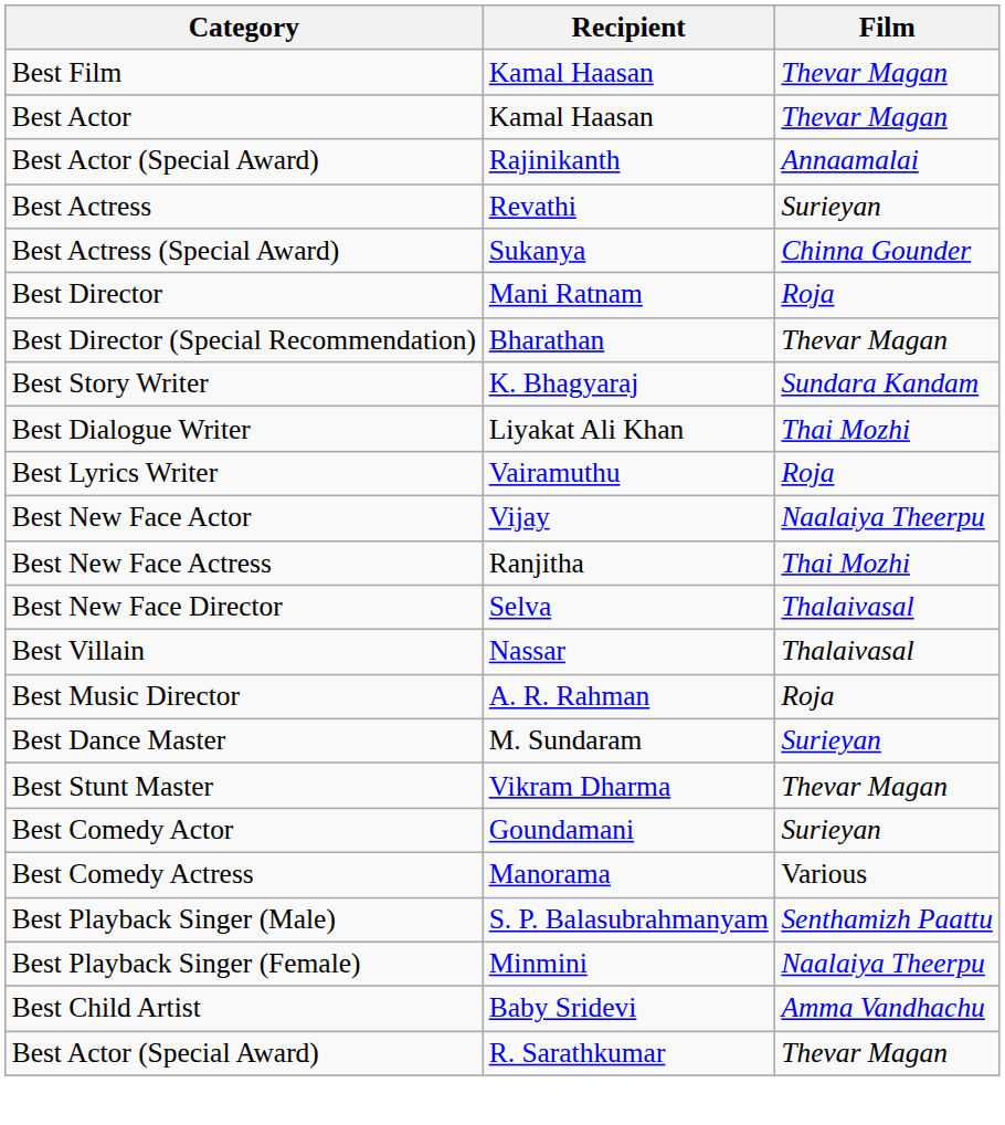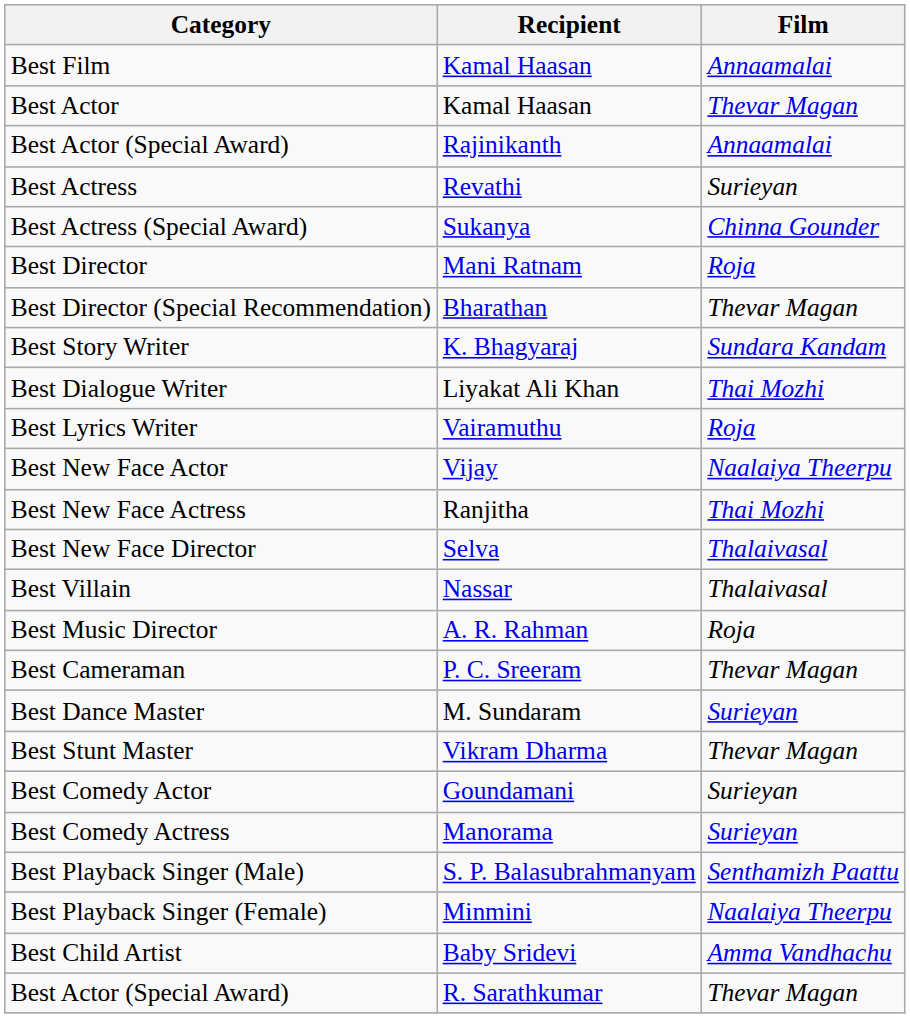 <table class="wikitable">
 <tr>
 <th>Category</th>
 <th>Recipient</th>
 <th>Film</th>
 </tr>
 <tr>
 <td>Best Film</td>
 <td><a href='#'>Kamal Haasan</a></td>
-<td><em><a href='#'>Thevar Magan</a></em></td>
+<td><em><a href='#'>Annaamalai</a></em></td>
 </tr>
 <tr>
 <td>Best Actor</td>
 <td>Kamal Haasan</td>
 <td><em><a href='#'>Thevar Magan</a></em></td>
 </tr>
 <tr>
 <td>Best Actor (Special Award)</td>
 <td><a href='#'>Rajinikanth</a></td>
 <td><em><a href='#'>Annaamalai</a></em></td>
 </tr>
 <tr>
 <td>Best Actress</td>
 <td><a href='#'>Revathi</a></td>
 <td><em>Surieyan</em></td>
 </tr>
 <tr>
 <td>Best Actress (Special Award)</td>
 <td><a href='#'>Sukanya</a></td>
 <td><em><a href='#'>Chinna Gounder</a></em></td>
 </tr>
 <tr>
 <td>Best Director</td>
 <td><a href='#'>Mani Ratnam</a></td>
 <td><em><a href='#'>Roja</a></em></td>
 </tr>
 <tr>
 <td>Best Director (Special Recommendation)</td>
 <td><a href='#'>Bharathan</a></td>
 <td><em>Thevar Magan</em></td>
 </tr>
 <tr>
 <td>Best Story Writer</td>
 <td><a href='#'>K. Bhagyaraj</a></td>
 <td><em><a href='#'>Sundara Kandam</a></em></td>
 </tr>
 <tr>
 <td>Best Dialogue Writer</td>
 <td>Liyakat Ali Khan</td>
 <td><em><a href='#'>Thai Mozhi</a></em></td>
 </tr>
 <tr>
 <td>Best Lyrics Writer</td>
 <td><a href='#'>Vairamuthu</a></td>
 <td><em><a href='#'>Roja</a></em></td>
 </tr>
 <tr>
 <td>Best New Face Actor</td>
 <td><a href='#'>Vijay</a></td>
 <td><em><a href='#'>Naalaiya Theerpu</a></em></td>
 </tr>
 <tr>
 <td>Best New Face Actress</td>
 <td>Ranjitha</td>
 <td><em><a href='#'>Thai Mozhi</a></em></td>
 </tr>
 <tr>
 <td>Best New Face Director</td>
 <td><a href='#'>Selva</a></td>
 <td><em><a href='#'>Thalaivasal</a></em></td>
 </tr>
 <tr>
 <td>Best Villain</td>
 <td><a href='#'>Nassar</a></td>
 <td><em>Thalaivasal</em></td>
 </tr>
 <tr>
 <td>Best Music Director</td>
 <td><a href='#'>A. R. Rahman</a></td>
 <td><em>Roja</em></td>
 </tr>
 <tr>
+<td>Best Cameraman</td>
+<td><a href='#'>P. C. Sreeram</a></td>
+<td><em>Thevar Magan</em></td>
+</tr>
+<tr>
 <td>Best Dance Master</td>
 <td>M. Sundaram</td>
 <td><em><a href='#'>Surieyan</a></em></td>
 </tr>
 <tr>
 <td>Best Stunt Master</td>
 <td><a href='#'>Vikram Dharma</a></td>
 <td><em>Thevar Magan</em></td>
 </tr>
 <tr>
 <td>Best Comedy Actor</td>
 <td><a href='#'>Goundamani</a></td>
 <td><em>Surieyan</em></td>
 </tr>
 <tr>
 <td>Best Comedy Actress</td>
 <td><a href='#'>Manorama</a></td>
-<td>Various</td>
+<td><em><a href='#'>Surieyan</a></em></td>
 </tr>
 <tr>
 <td>Best Playback Singer (Male)</td>
 <td><a href='#'>S. P. Balasubrahmanyam</a></td>
 <td><em><a href='#'>Senthamizh Paattu</a></em></td>
 </tr>
 <tr>
 <td>Best Playback Singer (Female)</td>
 <td><a href='#'>Minmini</a></td>
 <td><em><a href='#'>Naalaiya Theerpu</a></em></td>
 </tr>
 <tr>
 <td>Best Child Artist</td>
 <td><a href='#'>Baby Sridevi</a></td>
 <td><em><a href='#'>Amma Vandhachu</a></em></td>
 </tr>
 <tr>
 <td>Best Actor (Special Award)</td>
 <td><a href='#'>R. Sarathkumar</a></td>
 <td><em>Thevar Magan</em></td>
 </tr>
 </table>
